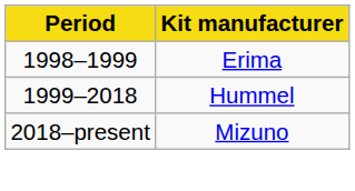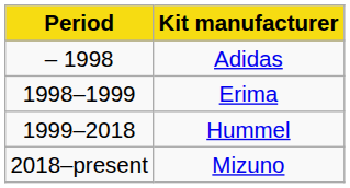 <table class="wikitable" style="font-size: 95%; text-align:center;">
 <tr>
 <th scope=col style="color:black; background:#F6DC12;">Period</th>
 <th scope=col style="color:black; background:#F6DC12;">Kit manufacturer</th>
+</tr>
+<tr>
+<td>– 1998</td>
+<td> <a href='#'>Adidas</a></td>
 </tr>
 <tr>
 <td>1998–1999</td>
 <td> <a href='#'>Erima</a></td>
 </tr>
 <tr>
 <td>1999–2018</td>
 <td> <a href='#'>Hummel</a></td>
 </tr>
 <tr>
 <td>2018–present</td>
 <td> <a href='#'>Mizuno</a></td>
 </tr>
 </table>
